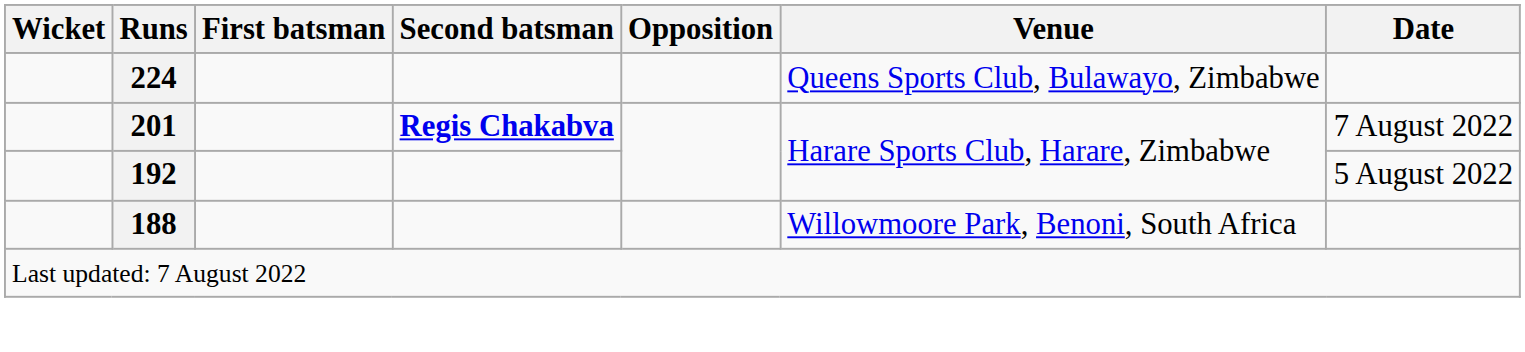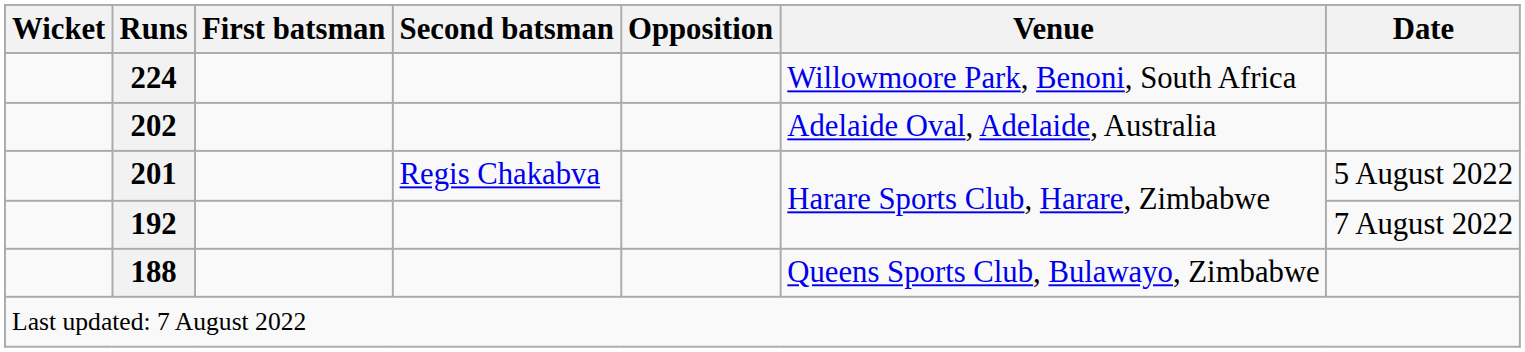 <table class="wikitable plainrowheaders sortable">
 <tr>
 <th scope=col>Wicket</th>
 <th scope=col>Runs</th>
 <th scope=col>First batsman</th>
 <th scope=col>Second batsman</th>
 <th scope=col>Opposition</th>
 <th scope=col>Venue</th>
 <th scope=col>Date</th>
 </tr>
 <tr>
 <td style="text-align:center"></td>
 <th scope=row style=text-align:center;><strong>224</strong></th>
 <td></td>
 <td></td>
 <td></td>
-<td><a href='#'>Queens Sports Club</a>, <a href='#'>Bulawayo</a>, Zimbabwe</td>
+<td><a href='#'>Willowmoore Park</a>, <a href='#'>Benoni</a>, South Africa</td>
+<td></td>
+</tr>
+<tr>
+<td style="text-align:center"></td>
+<th scope=row style=text-align:center;><strong>202</strong></th>
+<td></td>
+<td></td>
+<td></td>
+<td><a href='#'>Adelaide Oval</a>, <a href='#'>Adelaide</a>, Australia</td>
 <td></td>
 </tr>
 <tr>
 <td style="text-align:center"></td>
 <th scope="row" style="text-align:center;"><strong>201</strong></th>
 <td></td>
-<td><strong><a href='#'>Regis Chakabva</a></strong></td>
+<td><a href='#'>Regis Chakabva</a></td>
 <td rowspan="2"></td>
 <td rowspan="2"><a href='#'>Harare Sports Club</a>, <a href='#'>Harare</a>, Zimbabwe</td>
-<td>7 August 2022</td>
+<td>5 August 2022</td>
 </tr>
 <tr>
 <td style="text-align:center"></td>
 <th scope="row" style="text-align:center;"><strong>192</strong></th>
 <td></td>
 <td></td>
-<td>5 August 2022</td>
+<td>7 August 2022</td>
 </tr>
 <tr>
 <td style="text-align:center"></td>
 <th scope="row" style="text-align:center;"><strong>188</strong></th>
 <td></td>
 <td></td>
 <td></td>
-<td><a href='#'>Willowmoore Park</a>, <a href='#'>Benoni</a>, South Africa</td>
+<td><a href='#'>Queens Sports Club</a>, <a href='#'>Bulawayo</a>, Zimbabwe</td>
 <td></td>
 </tr>
 <tr class="sortbottom">
 <td colspan="7"><small>Last updated: 7 August 2022</small></td>
 </tr>
 </table>
